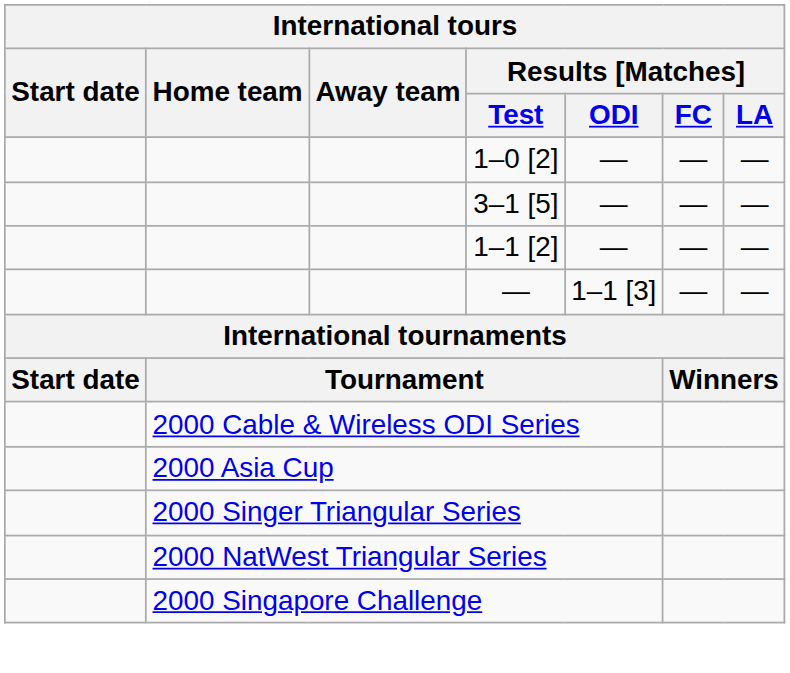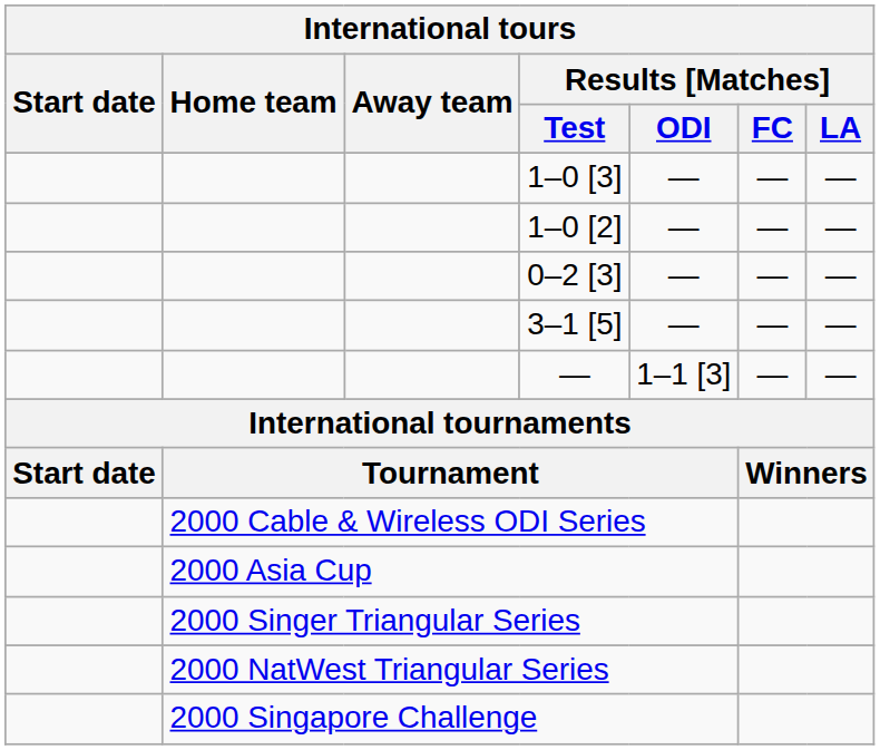 <table class="wikitable">
 <tr>
 <th colspan="7">International tours</th>
 </tr>
 <tr>
 <th rowspan="2">Start date</th>
 <th rowspan="2">Home team</th>
 <th rowspan="2">Away team</th>
 <th colspan="4">Results [Matches]</th>
 </tr>
 <tr>
 <th><a href='#'>Test</a></th>
 <th><a href='#'>ODI</a></th>
 <th><a href='#'>FC</a></th>
 <th><a href='#'>LA</a></th>
 </tr>
 <tr>
+<td><a href='#'></a></td>
+<td></td>
+<td></td>
+<td>1–0 [3]</td>
+<td ; style="text-align:center">—</td>
+<td ; style="text-align:center">—</td>
+<td ; style="text-align:center">—</td>
+</tr>
+<tr>
 <td style="text-align:left"><a href='#'></a></td>
 <td style="text-align:left"></td>
 <td style="text-align:left"></td>
 <td>1–0 [2]</td>
 <td ; style="text-align:center">—</td>
 <td ; style="text-align:center">—</td>
 <td ; style="text-align:center">—</td>
 </tr>
 <tr>
 <td><a href='#'></a></td>
 <td></td>
 <td></td>
-<td>3–1 [5]</td>
+<td>0–2 [3]</td>
 <td ; style="text-align:center">—</td>
 <td ; style="text-align:center">—</td>
 <td ; style="text-align:center">—</td>
 </tr>
 <tr>
 <td><a href='#'></a></td>
 <td></td>
 <td></td>
-<td>1–1 [2]</td>
+<td>3–1 [5]</td>
 <td ; style="text-align:center">—</td>
 <td ; style="text-align:center">—</td>
 <td ; style="text-align:center">—</td>
 </tr>
 <tr>
 <td><a href='#'></a></td>
 <td></td>
 <td></td>
 <td ; style="text-align:center">—</td>
 <td>1–1 [3]</td>
 <td ; style="text-align:center">—</td>
 <td ; style="text-align:center">—</td>
 </tr>
 <tr>
 <th colspan="7">International tournaments</th>
 </tr>
 <tr>
 <th>Start date</th>
 <th colspan="4">Tournament</th>
 <th colspan="2">Winners</th>
 </tr>
 <tr>
 <td><a href='#'></a></td>
 <td colspan="4"> <a href='#'>2000 Cable & Wireless ODI Series</a></td>
 <td colspan="2"></td>
 </tr>
 <tr>
 <td><a href='#'></a></td>
 <td colspan="4"> <a href='#'>2000 Asia Cup</a></td>
 <td colspan="2"></td>
 </tr>
 <tr>
 <td><a href='#'></a></td>
 <td colspan="4"> <a href='#'>2000 Singer Triangular Series</a></td>
 <td colspan="2"></td>
 </tr>
 <tr>
 <td><a href='#'></a></td>
 <td colspan="4"> <a href='#'>2000 NatWest Triangular Series</a></td>
 <td colspan="2"></td>
 </tr>
 <tr>
 <td><a href='#'></a></td>
 <td colspan="4"> <a href='#'>2000 Singapore Challenge</a></td>
 <td colspan="2"></td>
 </tr>
 </table>
